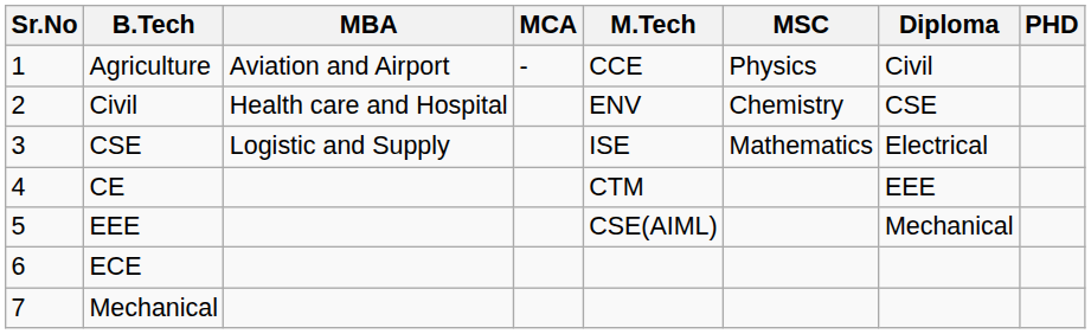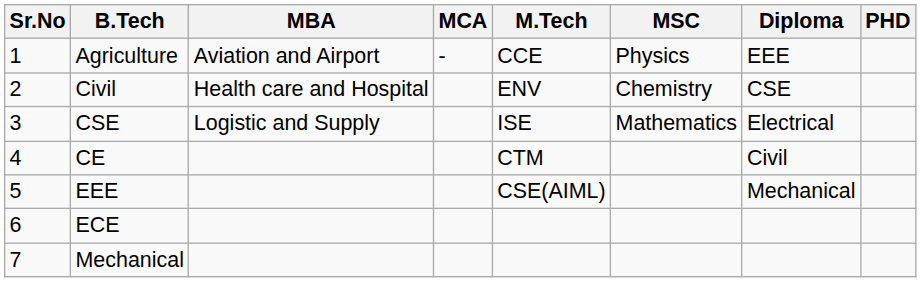 <table class="wikitable">
 <tr>
 <th>Sr.No</th>
 <th>B.Tech</th>
 <th>MBA</th>
 <th>MCA</th>
 <th>M.Tech</th>
 <th>MSC</th>
 <th>Diploma</th>
 <th>PHD</th>
 </tr>
 <tr>
 <td>1</td>
 <td>Agriculture</td>
 <td>Aviation and Airport</td>
 <td>-</td>
 <td>CCE</td>
 <td>Physics</td>
-<td>Civil</td>
+<td>EEE</td>
 <td></td>
 </tr>
 <tr>
 <td>2</td>
 <td>Civil</td>
 <td>Health care and Hospital</td>
 <td></td>
 <td>ENV</td>
 <td>Chemistry</td>
 <td>CSE</td>
 <td></td>
 </tr>
 <tr>
 <td>3</td>
 <td>CSE</td>
 <td>Logistic and Supply</td>
 <td></td>
 <td>ISE</td>
 <td>Mathematics</td>
 <td>Electrical</td>
 <td></td>
 </tr>
 <tr>
 <td>4</td>
 <td>CE</td>
 <td></td>
 <td></td>
 <td>CTM</td>
 <td></td>
-<td>EEE</td>
+<td>Civil</td>
 <td></td>
 </tr>
 <tr>
 <td>5</td>
 <td>EEE</td>
 <td></td>
 <td></td>
 <td>CSE(AIML)</td>
 <td></td>
 <td>Mechanical</td>
 <td></td>
 </tr>
 <tr>
 <td>6</td>
 <td>ECE</td>
 <td></td>
 <td></td>
 <td></td>
 <td></td>
 <td></td>
 <td></td>
 </tr>
 <tr>
 <td>7</td>
 <td>Mechanical</td>
 <td></td>
 <td></td>
 <td></td>
 <td></td>
 <td></td>
 <td></td>
 </tr>
 </table>
